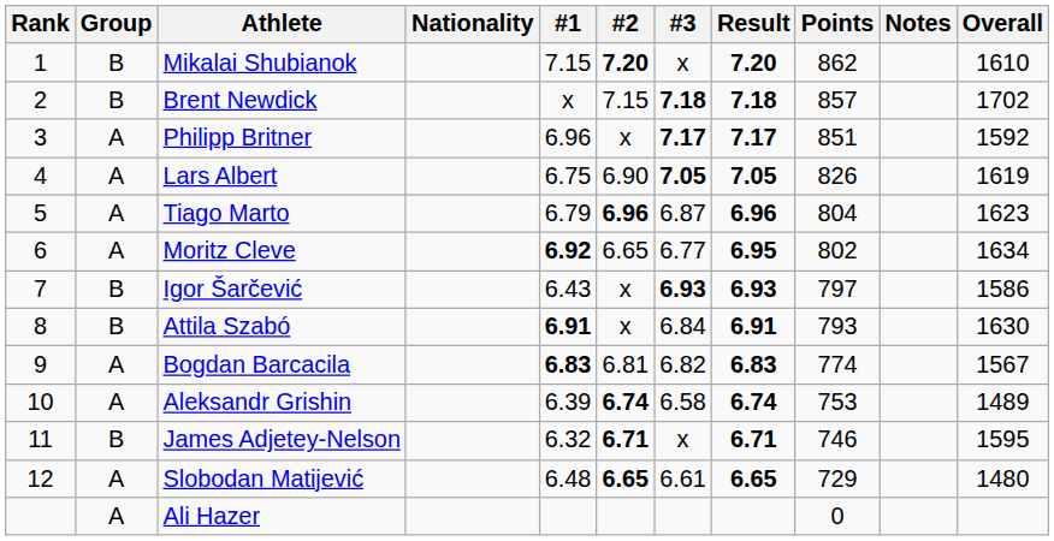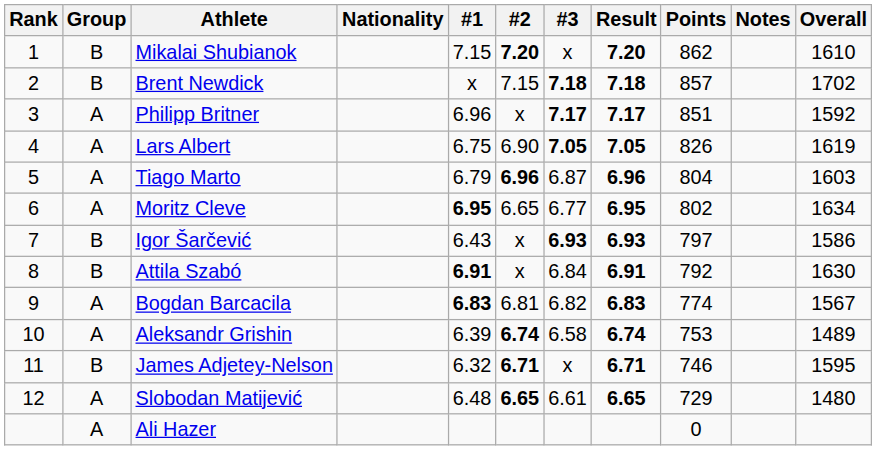 <table class="wikitable sortable" style="text-align:center">
 <tr>
 <th>Rank</th>
 <th>Group</th>
 <th>Athlete</th>
 <th>Nationality</th>
 <th>#1</th>
 <th>#2</th>
 <th>#3</th>
 <th>Result</th>
 <th>Points</th>
 <th>Notes</th>
 <th>Overall</th>
 </tr>
 <tr>
 <td>1</td>
 <td>B</td>
 <td align=left><a href='#'>Mikalai Shubianok</a></td>
 <td align=left></td>
 <td>7.15</td>
 <td><strong>7.20</strong></td>
 <td>x</td>
 <td><strong>7.20</strong></td>
 <td>862</td>
 <td></td>
 <td>1610</td>
 </tr>
 <tr>
 <td>2</td>
 <td>B</td>
 <td align=left><a href='#'>Brent Newdick</a></td>
 <td align=left></td>
 <td>x</td>
 <td>7.15</td>
 <td><strong>7.18</strong></td>
 <td><strong>7.18</strong></td>
 <td>857</td>
 <td></td>
 <td>1702</td>
 </tr>
 <tr>
 <td>3</td>
 <td>A</td>
 <td align=left><a href='#'>Philipp Britner</a></td>
 <td align=left></td>
 <td>6.96</td>
 <td>x</td>
 <td><strong>7.17</strong></td>
 <td><strong>7.17</strong></td>
 <td>851</td>
 <td></td>
 <td>1592</td>
 </tr>
 <tr>
 <td>4</td>
 <td>A</td>
 <td align=left><a href='#'>Lars Albert</a></td>
 <td align=left></td>
 <td>6.75</td>
 <td>6.90</td>
 <td><strong>7.05</strong></td>
 <td><strong>7.05</strong></td>
 <td>826</td>
 <td></td>
 <td>1619</td>
 </tr>
 <tr>
 <td>5</td>
 <td>A</td>
 <td align=left><a href='#'>Tiago Marto</a></td>
 <td align=left></td>
 <td>6.79</td>
 <td><strong>6.96</strong></td>
 <td>6.87</td>
 <td><strong>6.96</strong></td>
 <td>804</td>
 <td></td>
-<td>1623</td>
+<td>1603</td>
 </tr>
 <tr>
 <td>6</td>
 <td>A</td>
 <td align=left><a href='#'>Moritz Cleve</a></td>
 <td align=left></td>
-<td><strong>6.92</strong></td>
+<td><strong>6.95</strong></td>
 <td>6.65</td>
 <td>6.77</td>
 <td><strong>6.95</strong></td>
 <td>802</td>
 <td></td>
 <td>1634</td>
 </tr>
 <tr>
 <td>7</td>
 <td>B</td>
 <td align=left><a href='#'>Igor Šarčević</a></td>
 <td align=left></td>
 <td>6.43</td>
 <td>x</td>
 <td><strong>6.93</strong></td>
 <td><strong>6.93</strong></td>
 <td>797</td>
 <td></td>
 <td>1586</td>
 </tr>
 <tr>
 <td>8</td>
 <td>B</td>
 <td align=left><a href='#'>Attila Szabó</a></td>
 <td align=left></td>
 <td><strong>6.91</strong></td>
 <td>x</td>
 <td>6.84</td>
 <td><strong>6.91</strong></td>
-<td>793</td>
+<td>792</td>
 <td></td>
 <td>1630</td>
 </tr>
 <tr>
 <td>9</td>
 <td>A</td>
 <td align=left><a href='#'>Bogdan Barcacila</a></td>
 <td align=left></td>
 <td><strong>6.83</strong></td>
 <td>6.81</td>
 <td>6.82</td>
 <td><strong>6.83</strong></td>
 <td>774</td>
 <td></td>
 <td>1567</td>
 </tr>
 <tr>
 <td>10</td>
 <td>A</td>
 <td align=left><a href='#'>Aleksandr Grishin</a></td>
 <td align=left></td>
 <td>6.39</td>
 <td><strong>6.74</strong></td>
 <td>6.58</td>
 <td><strong>6.74</strong></td>
 <td>753</td>
 <td></td>
 <td>1489</td>
 </tr>
 <tr>
 <td>11</td>
 <td>B</td>
 <td align=left><a href='#'>James Adjetey-Nelson</a></td>
 <td align=left></td>
 <td>6.32</td>
 <td><strong>6.71</strong></td>
 <td>x</td>
 <td><strong>6.71</strong></td>
 <td>746</td>
 <td></td>
 <td>1595</td>
 </tr>
 <tr>
 <td>12</td>
 <td>A</td>
 <td align=left><a href='#'>Slobodan Matijević</a></td>
 <td align=left></td>
 <td>6.48</td>
 <td><strong>6.65</strong></td>
 <td>6.61</td>
 <td><strong>6.65</strong></td>
 <td>729</td>
 <td></td>
 <td>1480</td>
 </tr>
 <tr>
 <td></td>
 <td>A</td>
 <td align=left><a href='#'>Ali Hazer</a></td>
 <td align=left></td>
 <td></td>
 <td></td>
 <td></td>
 <td><strong></strong></td>
 <td>0</td>
 <td></td>
 <td></td>
 </tr>
 </table>
